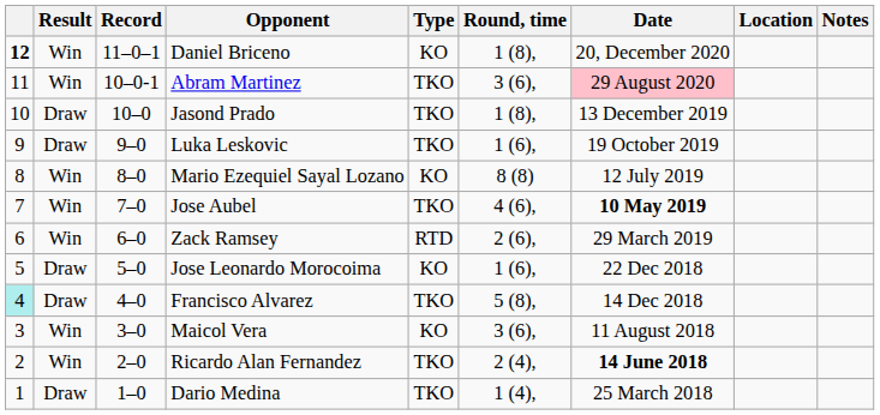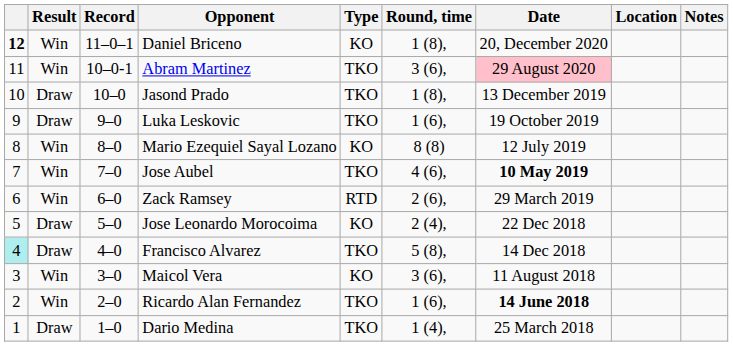 <table class="wikitable" style="text-align:center;">
 <tr>
 <th></th>
 <th>Result</th>
 <th>Record</th>
 <th>Opponent</th>
 <th>Type</th>
 <th>Round, time</th>
 <th>Date</th>
 <th>Location</th>
 <th>Notes</th>
 </tr>
 <tr>
 <td><strong>12</strong></td>
 <td>Win</td>
 <td>11–0–1</td>
 <td align=left> Daniel Briceno</td>
 <td>KO</td>
 <td>1 (8), </td>
 <td>20, December 2020</td>
 <td align=left> </td>
 <td></td>
 </tr>
 <tr>
 <td>11</td>
 <td>Win</td>
 <td>10–0-1</td>
 <td style="text-align:left;"> <a href='#'>Abram Martinez</a></td>
 <td>TKO</td>
 <td>3 (6), </td>
 <td style="background: pink;">29 August 2020</td>
 <td style="text-align:left;"> </td>
 <td></td>
 </tr>
 <tr>
 <td>10</td>
 <td>Draw</td>
 <td>10–0</td>
 <td style="text-align:left;"> Jasond Prado</td>
 <td>TKO</td>
 <td>1 (8), </td>
 <td>13 December 2019</td>
 <td style="text-align:left;"> </td>
 <td></td>
 </tr>
 <tr>
 <td>9</td>
 <td>Draw</td>
 <td>9–0</td>
 <td style="text-align:left;"> Luka Leskovic</td>
 <td>TKO</td>
 <td>1 (6), </td>
 <td>19 October 2019</td>
 <td style="text-align:left;"> </td>
 <td></td>
 </tr>
 <tr>
 <td>8</td>
 <td>Win</td>
 <td>8–0</td>
 <td style="text-align:left;"> Mario Ezequiel Sayal Lozano</td>
 <td>KO</td>
 <td>8 (8)</td>
 <td>12 July 2019</td>
 <td style="text-align:left;"> </td>
 <td></td>
 </tr>
 <tr>
 <td>7</td>
 <td>Win</td>
 <td>7–0</td>
 <td style="text-align:left;"> Jose Aubel</td>
 <td>TKO</td>
 <td>4 (6), </td>
 <td><strong>10 May 2019</strong></td>
 <td style="text-align:left;"> </td>
 <td></td>
 </tr>
 <tr>
 <td>6</td>
 <td>Win</td>
 <td>6–0</td>
 <td style="text-align:left;"> Zack Ramsey</td>
 <td>RTD</td>
 <td>2 (6), </td>
 <td>29 March 2019</td>
 <td style="text-align:left;"> </td>
 <td></td>
 </tr>
 <tr>
 <td>5</td>
 <td>Draw</td>
 <td>5–0</td>
 <td style="text-align:left;"> Jose Leonardo Morocoima</td>
 <td>KO</td>
-<td>1 (6), </td>
+<td>2 (4), </td>
 <td>22 Dec 2018</td>
 <td style="text-align:left;"> </td>
 <td></td>
 </tr>
 <tr>
 <td style="background: paleturquoise;">4</td>
 <td>Draw</td>
 <td>4–0</td>
 <td style="text-align:left;"> Francisco Alvarez</td>
 <td>TKO</td>
 <td>5 (8), </td>
 <td>14 Dec 2018</td>
 <td style="text-align:left;"> </td>
 <td></td>
 </tr>
 <tr>
 <td>3</td>
 <td>Win</td>
 <td>3–0</td>
 <td style="text-align:left;"> Maicol Vera</td>
 <td>KO</td>
 <td>3 (6), </td>
 <td>11 August 2018</td>
 <td style="text-align:left;"> </td>
 <td></td>
 </tr>
 <tr>
 <td>2</td>
 <td>Win</td>
 <td>2–0</td>
 <td style="text-align:left;"> Ricardo Alan Fernandez</td>
 <td>TKO</td>
-<td>2 (4), </td>
+<td>1 (6), </td>
 <td><strong>14 June 2018</strong></td>
 <td style="text-align:left;"> </td>
 <td></td>
 </tr>
 <tr>
 <td>1</td>
 <td>Draw</td>
 <td>1–0</td>
 <td style="text-align:left;"> Dario Medina</td>
 <td>TKO</td>
 <td>1 (4), </td>
 <td>25 March 2018</td>
 <td style="text-align:left;"> </td>
 <td></td>
 </tr>
 </table>
